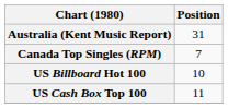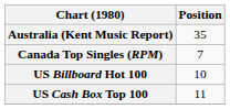 <table class="wikitable sortable plainrowheaders" style="text-align:center;">
 <tr>
 <th scope="col">Chart (1980)</th>
 <th scope="col">Position</th>
 </tr>
 <tr>
 <th scope="row">Australia (Kent Music Report)</th>
-<td>31</td>
+<td>35</td>
 </tr>
 <tr>
 <th scope="row">Canada Top Singles (<em>RPM</em>)</th>
 <td>7</td>
 </tr>
 <tr>
 <th scope="row">US <em>Billboard</em> Hot 100</th>
 <td>10</td>
 </tr>
 <tr>
 <th scope="row">US <em>Cash Box</em> Top 100</th>
 <td>11</td>
 </tr>
 <tr>
 </tr>
 </table>
